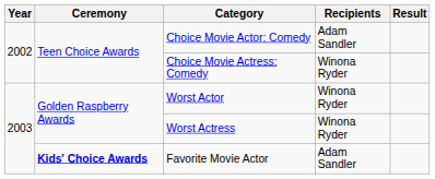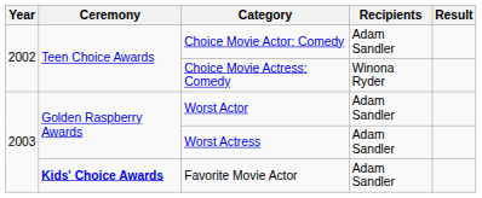 <table class="wikitable sortable">
 <tr>
 <th align="left">Year</th>
 <th align="left">Ceremony</th>
 <th align="left">Category</th>
 <th align="left">Recipients</th>
 <th align="left">Result</th>
 </tr>
 <tr>
 <td rowspan="2">2002</td>
 <td rowspan="2"><a href='#'>Teen Choice Awards</a></td>
 <td><a href='#'>Choice Movie Actor: Comedy</a></td>
 <td>Adam Sandler</td>
 <td></td>
 </tr>
 <tr>
 <td><a href='#'>Choice Movie Actress: Comedy</a></td>
 <td>Winona Ryder</td>
 <td></td>
 </tr>
 <tr>
 <td rowspan="3">2003</td>
 <td rowspan="2"><a href='#'>Golden Raspberry Awards</a></td>
 <td><a href='#'>Worst Actor</a></td>
-<td>Winona Ryder</td>
+<td>Adam Sandler</td>
 <td></td>
 </tr>
 <tr>
 <td><a href='#'>Worst Actress</a></td>
-<td>Winona Ryder</td>
+<td>Adam Sandler</td>
 <td></td>
 </tr>
 <tr>
 <td><strong><a href='#'>Kids' Choice Awards</a></strong></td>
 <td>Favorite Movie Actor</td>
 <td>Adam Sandler</td>
 <td></td>
 </tr>
 </table>
